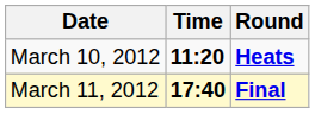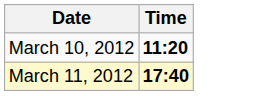 <table class="wikitable">
 <tr>
 <th>Date</th>
 <th>Time</th>
-<th>Round</th>
 </tr>
 <tr>
 <td>March 10, 2012</td>
 <td><strong>11:20</strong></td>
-<td><strong><a href='#'>Heats</a></strong></td>
 </tr>
 <tr style=background:lemonchiffon>
 <td>March 11, 2012</td>
 <td><strong>17:40</strong></td>
-<td><strong><a href='#'>Final</a></strong></td>
 </tr>
 </table>
